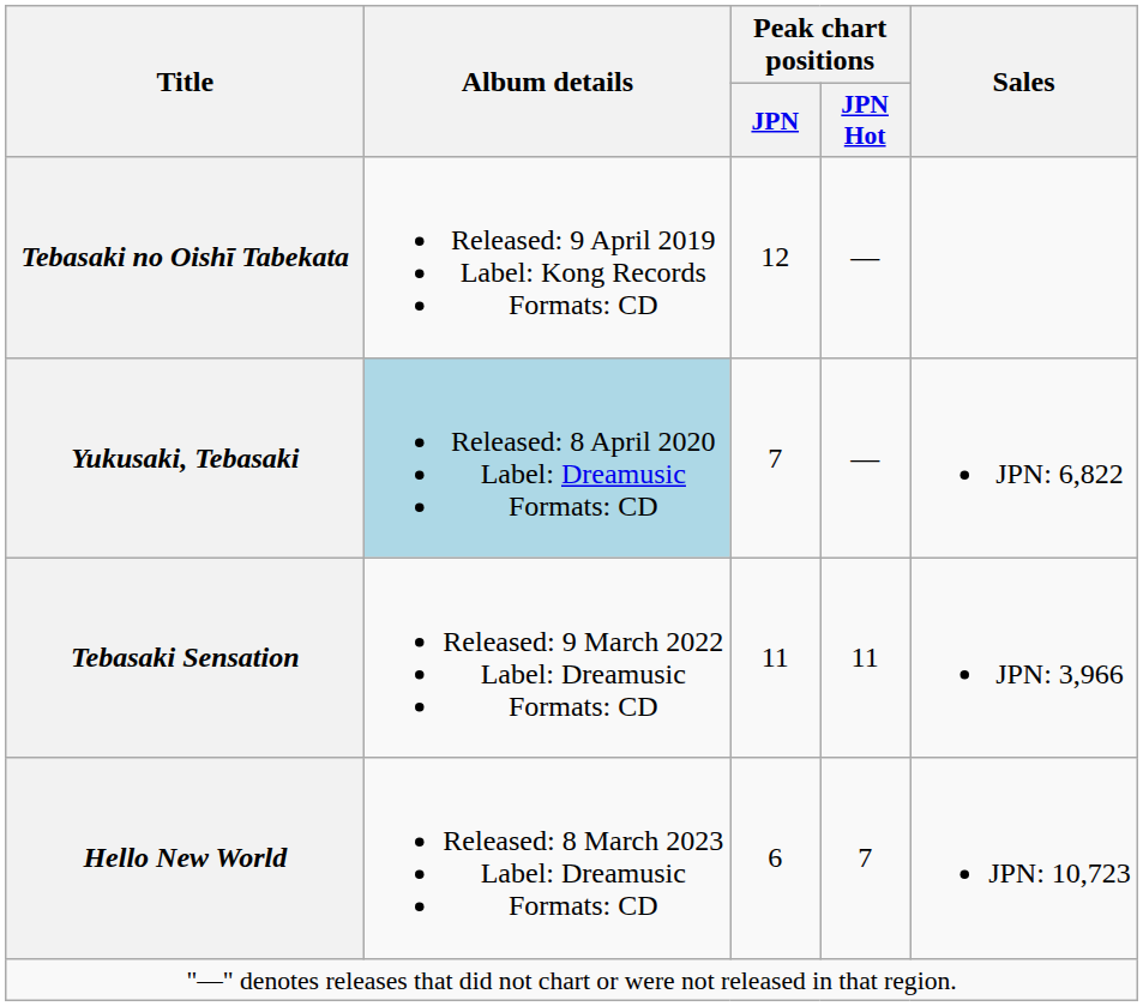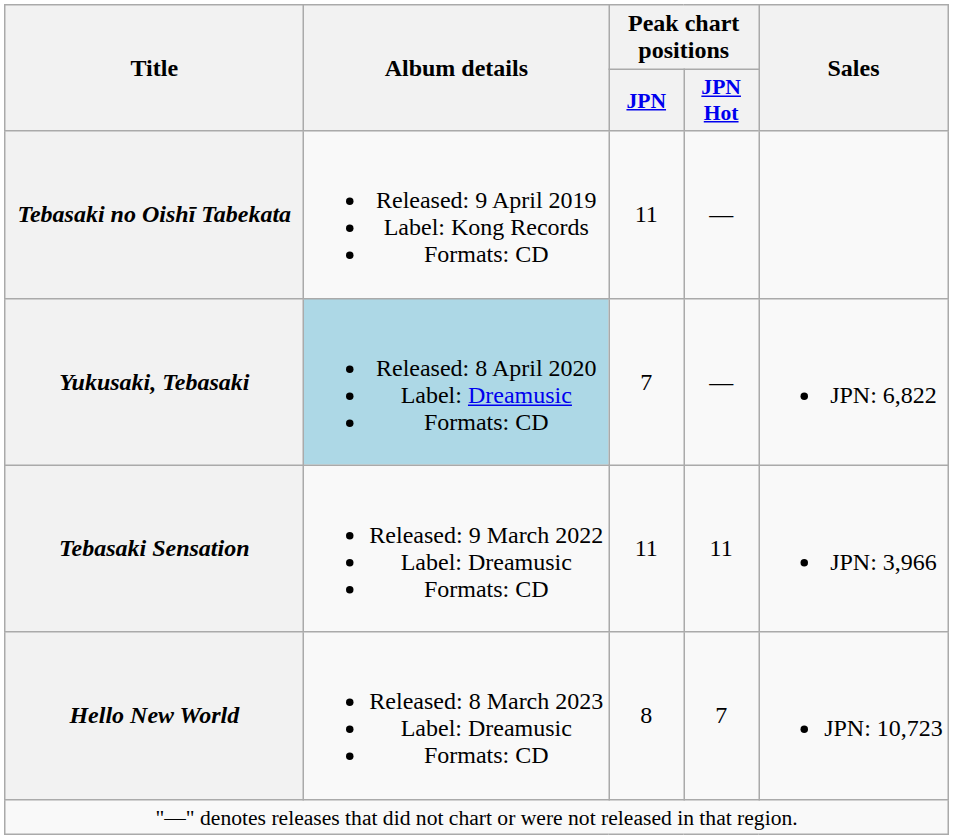 <table class="wikitable plainrowheaders" style="text-align:center;">
 <tr>
 <th scope="col" rowspan="2" style="width:12em;">Title</th>
 <th scope="col" rowspan="2">Album details</th>
 <th scope="col" colspan="2">Peak chart positions</th>
 <th scope="col" rowspan="2">Sales</th>
 </tr>
 <tr>
 <th scope="col" style="width:3em;font-size:90%;"><a href='#'>JPN</a></th>
 <th scope="col" style="width:3em;font-size:90%;"><a href='#'>JPN<br>Hot</a></th>
 </tr>
 <tr>
 <th scope="row"><em>Tebasaki no Oishī Tabekata</em></th>
 <td><br><ul><li>Released: 9 April 2019</li><li>Label: Kong Records</li><li>Formats: CD</li></ul></td>
-<td>12</td>
+<td>11</td>
 <td>—</td>
 <td></td>
 </tr>
 <tr>
 <th scope="row"><em>Yukusaki, Tebasaki</em></th>
 <td style="background: lightblue;"><br><ul><li>Released: 8 April 2020</li><li>Label: <a href='#'>Dreamusic</a></li><li>Formats: CD</li></ul></td>
 <td>7</td>
 <td>—</td>
 <td><br><ul><li>JPN: 6,822</li></ul></td>
 </tr>
 <tr>
 <th scope="row"><em>Tebasaki Sensation</em></th>
 <td><br><ul><li>Released: 9 March 2022</li><li>Label: Dreamusic</li><li>Formats: CD</li></ul></td>
 <td>11</td>
 <td>11</td>
 <td><br><ul><li>JPN: 3,966</li></ul></td>
 </tr>
 <tr>
 <th scope="row"><em>Hello New World</em></th>
 <td><br><ul><li>Released: 8 March 2023</li><li>Label: Dreamusic</li><li>Formats: CD</li></ul></td>
-<td>6</td>
+<td>8</td>
 <td>7</td>
 <td><br><ul><li>JPN: 10,723</li></ul></td>
 </tr>
 <tr>
 <td colspan="6" style="font-size:90%;">"—" denotes releases that did not chart or were not released in that region.</td>
 </tr>
 </table>
